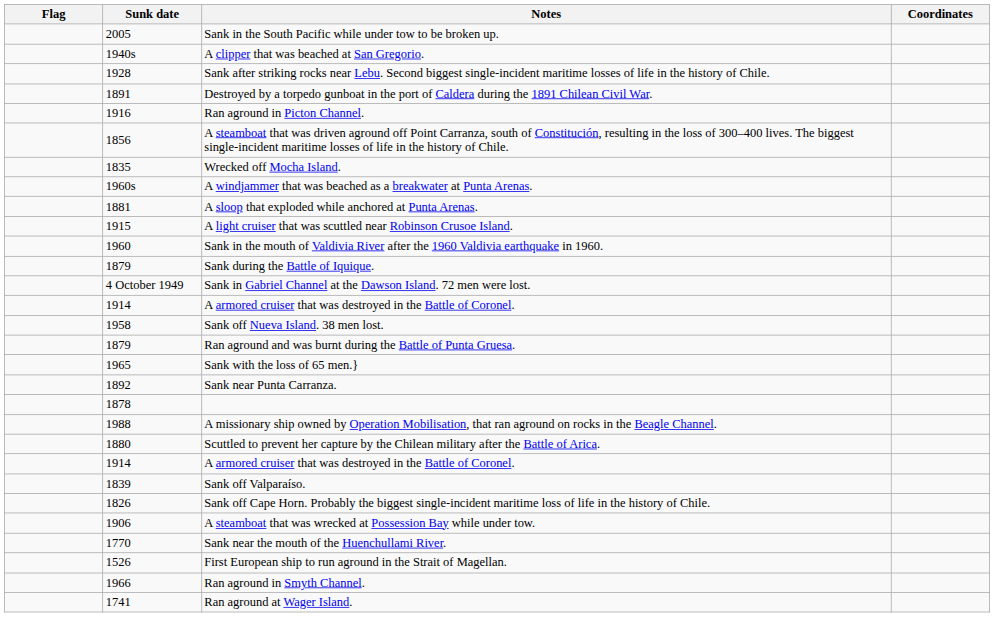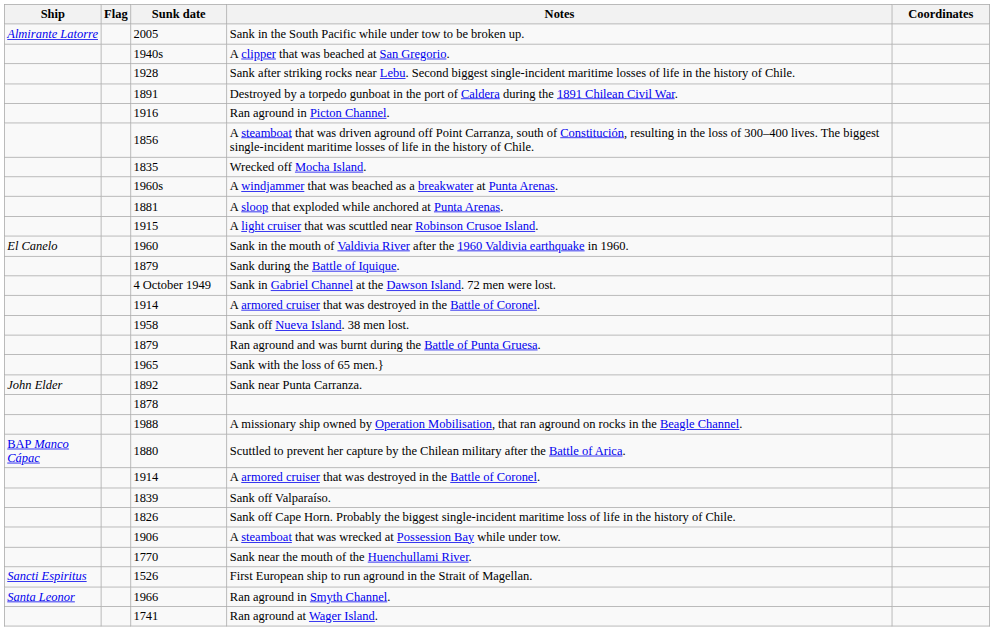 <table class=wikitable | style = "width:100%">
 <tr>
+<th style="width:10%">Ship</th>
 <th>Flag</th>
 <th style="width:10%">Sunk date</th>
 <th style="width:70%">Notes</th>
 <th style="width:10%">Coordinates</th>
 </tr>
 <tr>
+<td><em><a href='#'>Almirante Latorre</a></em></td>
 <td></td>
 <td>2005</td>
 <td>Sank in the South Pacific while under tow to be broken up.</td>
 <td></td>
 </tr>
 <tr>
 <td></td>
+<td></td>
 <td>1940s</td>
 <td>A <a href='#'>clipper</a> that was beached at <a href='#'>San Gregorio</a>.</td>
 <td></td>
 </tr>
 <tr>
+<td></td>
 <td></td>
 <td>1928</td>
 <td>Sank after striking rocks near <a href='#'>Lebu</a>. Second biggest single-incident maritime losses of life in the history of Chile.</td>
 <td></td>
 </tr>
 <tr>
 <td></td>
+<td></td>
 <td>1891</td>
 <td>Destroyed by a torpedo gunboat in the port of <a href='#'>Caldera</a> during the <a href='#'>1891 Chilean Civil War</a>.</td>
 <td></td>
 </tr>
 <tr>
+<td></td>
 <td></td>
 <td>1916</td>
 <td>Ran aground in <a href='#'>Picton Channel</a>.</td>
 <td></td>
 </tr>
 <tr>
 <td></td>
+<td></td>
 <td>1856</td>
 <td>A <a href='#'>steamboat</a> that was driven aground off Point Carranza,  south of <a href='#'>Constitución</a>, resulting in the loss of 300–400 lives. The biggest single-incident maritime losses of life in the history of Chile.</td>
 <td></td>
 </tr>
 <tr>
+<td></td>
 <td></td>
 <td>1835</td>
 <td>Wrecked off <a href='#'>Mocha Island</a>.</td>
 <td></td>
 </tr>
 <tr>
 <td></td>
+<td></td>
 <td>1960s</td>
 <td>A <a href='#'>windjammer</a> that was beached as a <a href='#'>breakwater</a> at <a href='#'>Punta Arenas</a>.</td>
 <td></td>
 </tr>
 <tr>
+<td></td>
 <td></td>
 <td>1881</td>
 <td>A  <a href='#'>sloop</a> that exploded while anchored at <a href='#'>Punta Arenas</a>.</td>
 <td></td>
 </tr>
 <tr>
 <td></td>
+<td></td>
 <td>1915</td>
 <td>A  <a href='#'>light cruiser</a> that was scuttled near <a href='#'>Robinson Crusoe Island</a>.</td>
 <td></td>
 </tr>
 <tr>
+<td><em>El Canelo</em></td>
 <td></td>
 <td>1960</td>
 <td>Sank in the mouth of <a href='#'>Valdivia River</a> after the <a href='#'>1960 Valdivia earthquake</a> in 1960.</td>
 <td></td>
 </tr>
 <tr>
 <td></td>
+<td></td>
 <td>1879</td>
 <td>Sank during the <a href='#'>Battle of Iquique</a>.</td>
 <td></td>
 </tr>
 <tr>
+<td></td>
 <td></td>
 <td>4 October 1949</td>
 <td>Sank in <a href='#'>Gabriel Channel</a> at the <a href='#'>Dawson Island</a>. 72 men were lost.</td>
 <td></td>
 </tr>
 <tr>
 <td></td>
+<td></td>
 <td>1914</td>
 <td>A  <a href='#'>armored cruiser</a> that was destroyed in the <a href='#'>Battle of Coronel</a>.</td>
 <td></td>
 </tr>
 <tr>
+<td></td>
 <td></td>
 <td>1958</td>
 <td>Sank off <a href='#'>Nueva Island</a>. 38 men lost.</td>
 <td></td>
 </tr>
 <tr>
 <td></td>
+<td></td>
 <td>1879</td>
 <td>Ran aground and was burnt during the <a href='#'>Battle of Punta Gruesa</a>.</td>
 <td></td>
 </tr>
 <tr>
 <td></td>
+<td></td>
 <td>1965</td>
 <td>Sank with the loss of 65 men.}</td>
 <td></td>
 </tr>
 <tr>
+<td><em>John Elder</em></td>
 <td></td>
 <td>1892</td>
 <td>Sank near Punta Carranza.</td>
 <td></td>
 </tr>
 <tr>
 <td></td>
+<td></td>
 <td>1878</td>
 <td></td>
 <td></td>
 </tr>
 <tr>
 <td></td>
+<td></td>
 <td>1988</td>
 <td>A missionary ship owned by <a href='#'>Operation Mobilisation</a>, that ran aground on rocks in the <a href='#'>Beagle Channel</a>.</td>
 <td></td>
 </tr>
 <tr>
+<td><a href='#'>BAP <em>Manco Cápac</em></a></td>
 <td></td>
 <td>1880</td>
 <td>Scuttled to prevent her capture by the Chilean military after the <a href='#'>Battle of Arica</a>.</td>
 <td></td>
 </tr>
 <tr>
 <td></td>
+<td></td>
 <td>1914</td>
 <td>A  <a href='#'>armored cruiser</a> that was destroyed in the <a href='#'>Battle of Coronel</a>.</td>
 <td></td>
 </tr>
 <tr>
+<td></td>
 <td></td>
 <td>1839</td>
 <td>Sank off Valparaíso.</td>
 <td></td>
 </tr>
 <tr>
 <td></td>
+<td></td>
 <td>1826</td>
 <td>Sank off Cape Horn. Probably the biggest single-incident maritime loss of life in the history of Chile.</td>
 <td></td>
 </tr>
 <tr>
+<td></td>
 <td></td>
 <td>1906</td>
 <td>A <a href='#'>steamboat</a> that was wrecked at <a href='#'>Possession Bay</a> while under tow.</td>
 <td></td>
 </tr>
 <tr>
 <td></td>
+<td></td>
 <td>1770</td>
 <td>Sank near the mouth of the <a href='#'>Huenchullami River</a>.</td>
 <td></td>
 </tr>
 <tr>
+<td><em><a href='#'>Sancti Espiritus</a></em></td>
 <td></td>
 <td>1526</td>
 <td>First European ship to run aground in the Strait of Magellan.</td>
 <td></td>
 </tr>
 <tr>
+<td><a href='#'><em>Santa Leonor</em></a></td>
 <td></td>
 <td>1966</td>
 <td>Ran aground in <a href='#'>Smyth Channel</a>.</td>
 <td></td>
 </tr>
 <tr>
 <td></td>
+<td></td>
 <td>1741</td>
 <td>Ran aground at <a href='#'>Wager Island</a>.</td>
 <td></td>
 </tr>
 </table>
